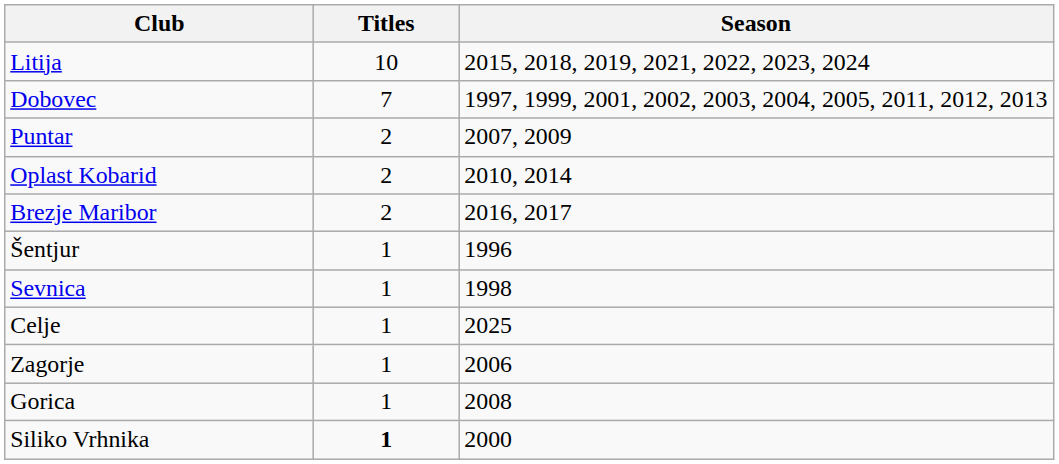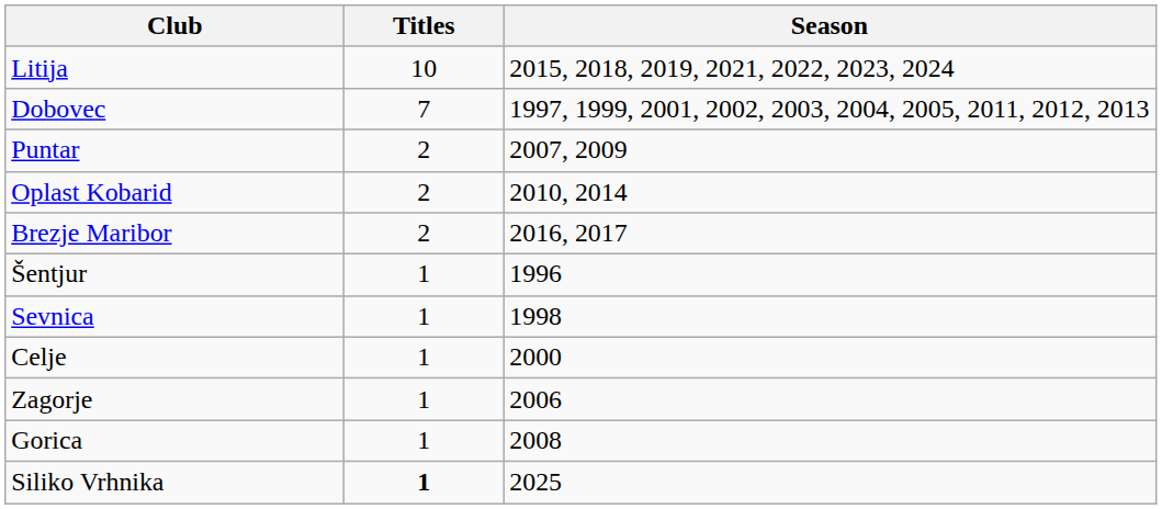 <table class="wikitable">
 <tr>
 <th width=200>Club</th>
 <th width=90>Titles</th>
 <th>Season</th>
 </tr>
 <tr>
 <td><a href='#'>Litija</a></td>
 <td align=center>10</td>
 <td>2015, 2018, 2019, 2021, 2022, 2023, 2024</td>
 </tr>
 <tr>
 <td><a href='#'>Dobovec</a></td>
 <td align=center>7</td>
 <td>1997, 1999, 2001, 2002, 2003, 2004, 2005, 2011, 2012, 2013</td>
 </tr>
 <tr>
 <td><a href='#'>Puntar</a></td>
 <td align=center>2</td>
 <td>2007, 2009</td>
 </tr>
 <tr>
 <td><a href='#'>Oplast Kobarid</a></td>
 <td align=center>2</td>
 <td>2010, 2014</td>
 </tr>
 <tr>
 <td><a href='#'>Brezje Maribor</a></td>
 <td align=center>2</td>
 <td>2016, 2017</td>
 </tr>
 <tr>
 <td>Šentjur</td>
 <td align=center>1</td>
 <td>1996</td>
 </tr>
 <tr>
 <td><a href='#'>Sevnica</a></td>
 <td align=center>1</td>
 <td>1998</td>
 </tr>
 <tr>
 <td>Celje</td>
 <td align=center>1</td>
-<td>2025</td>
+<td>2000</td>
 </tr>
 <tr>
 <td>Zagorje</td>
 <td align=center>1</td>
 <td>2006</td>
 </tr>
 <tr>
 <td>Gorica</td>
 <td align=center>1</td>
 <td>2008</td>
 </tr>
 <tr>
 <td>Siliko Vrhnika</td>
 <td align=center><strong>1</strong></td>
-<td>2000</td>
+<td>2025</td>
 </tr>
 </table>
